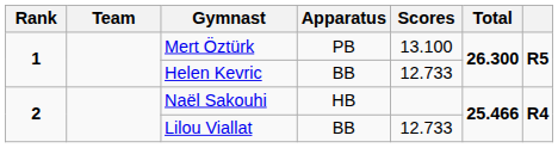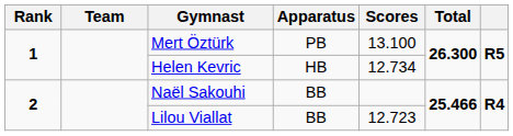 <table style="text-align:center;" class="wikitable sortable">
 <tr>
 <th scope="col" style="width:50px;">Rank</th>
 <th scope="col" style="width:80px;">Team</th>
 <th scope="col" style="width:120px;">Gymnast</th>
 <th scope="col" style="width:20px;">Apparatus</th>
 <th scope="col" style="width:60px;">Scores</th>
 <th>Total</th>
 <th></th>
 </tr>
 <tr>
 <td rowspan="2"><strong>1</strong></td>
 <td rowspan="2" align="left"></td>
 <td align="left"><a href='#'>Mert Öztürk</a></td>
 <td>PB</td>
 <td>13.100</td>
 <td rowspan="2"><strong>26.300</strong></td>
 <td rowspan="2"><strong>R5</strong></td>
 </tr>
 <tr>
 <td align="left"><a href='#'>Helen Kevric</a></td>
-<td>BB</td>
-<td>12.733</td>
+<td>HB</td>
+<td>12.734</td>
 </tr>
 <tr>
 <td rowspan="2"><strong>2</strong></td>
 <td rowspan="2" align="left"></td>
 <td align="left"><a href='#'>Naël Sakouhi</a></td>
-<td>HB</td>
+<td>BB</td>
 <td></td>
 <td rowspan="2"><strong>25.466</strong></td>
 <td rowspan="2"><strong>R4</strong></td>
 </tr>
 <tr>
 <td align="left"><a href='#'>Lilou Viallat</a></td>
 <td>BB</td>
-<td>12.733</td>
+<td>12.723</td>
 </tr>
 </table>
